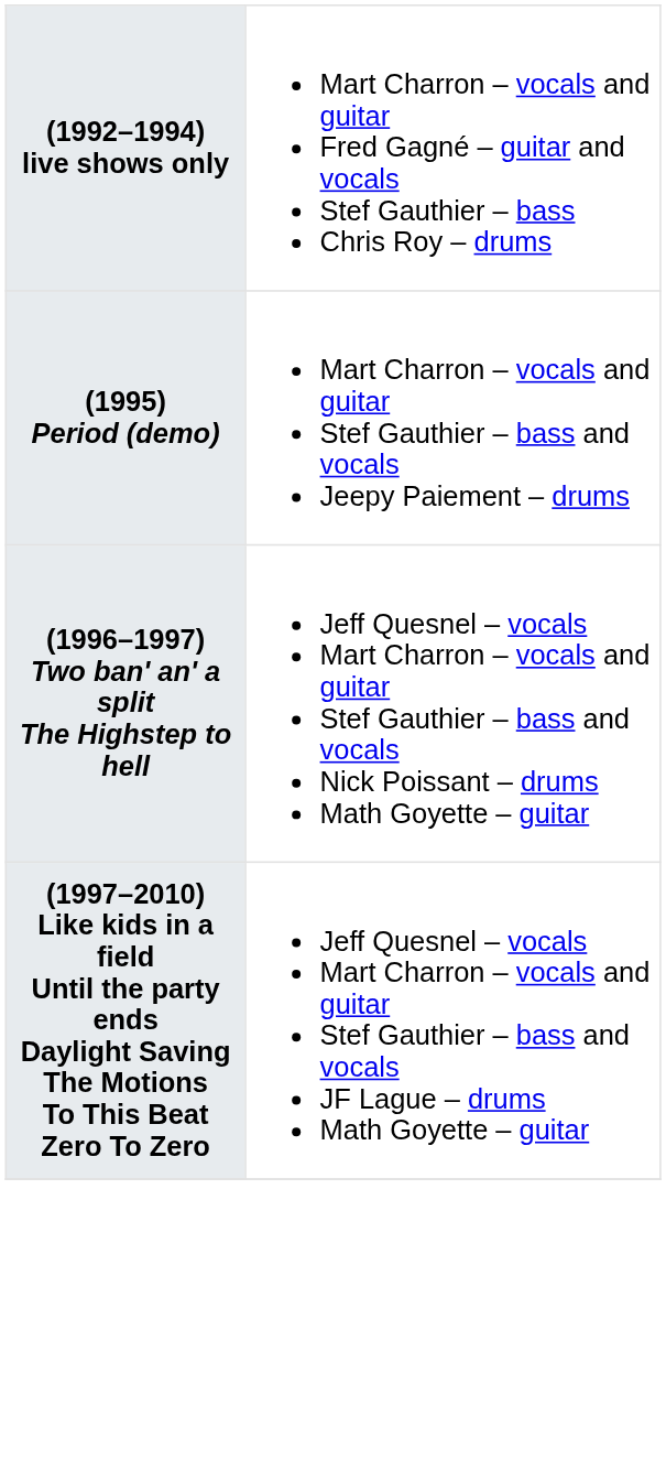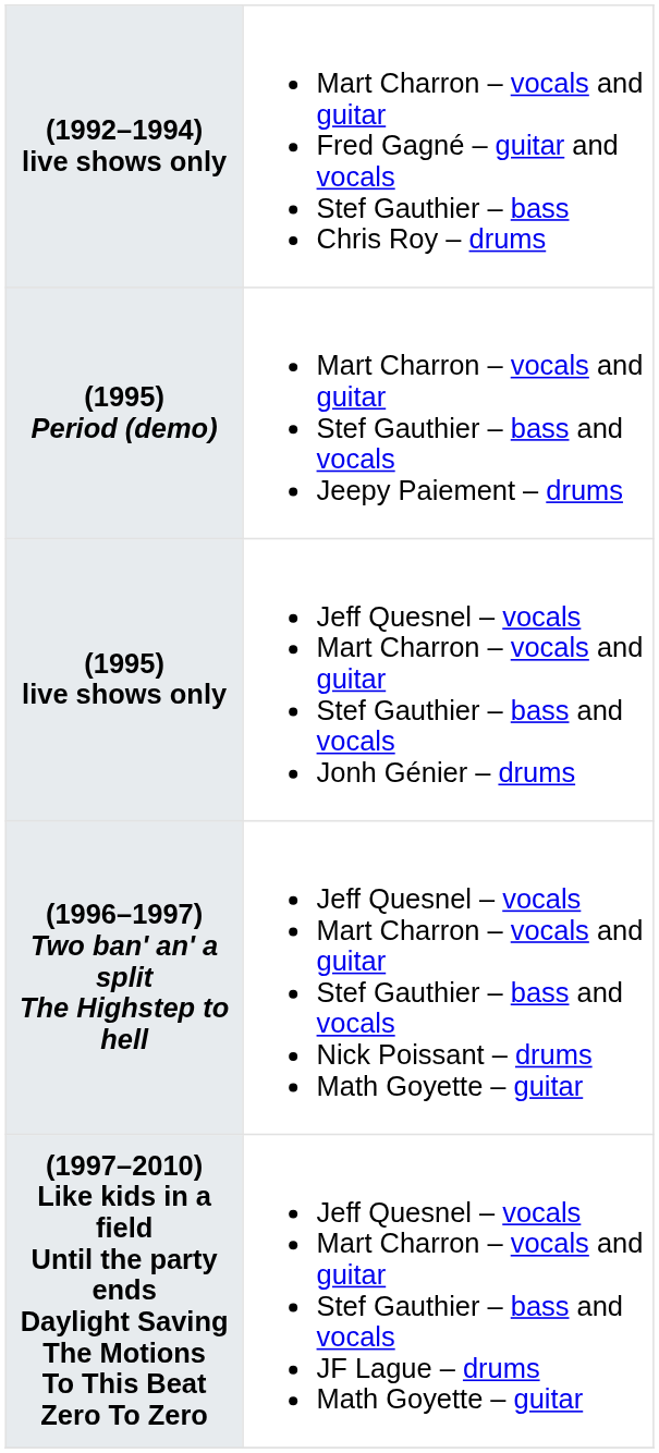 <table class="toccolours"  border=1 cellpadding=2 cellspacing=0 style="float: left; width: 375px; margin: 0 0 1em 1em; border-collapse: collapse; border: 1px solid #E2E2E2;">
 <tr>
 <th bgcolor="#E7EBEE">(1992–1994)<br>live shows only</th>
 <td><br><ul><li>Mart Charron – <a href='#'>vocals</a> and <a href='#'>guitar</a></li><li>Fred Gagné – <a href='#'>guitar</a> and <a href='#'>vocals</a></li><li>Stef Gauthier – <a href='#'>bass</a></li><li>Chris Roy – <a href='#'>drums</a></li></ul></td>
 </tr>
 <tr>
 <th bgcolor="#E7EBEE">(1995)<br><em>Period (demo)</em></th>
 <td><br><ul><li>Mart Charron – <a href='#'>vocals</a> and <a href='#'>guitar</a></li><li>Stef Gauthier – <a href='#'>bass</a> and <a href='#'>vocals</a></li><li>Jeepy Paiement – <a href='#'>drums</a></li></ul></td>
+</tr>
+<tr>
+<th bgcolor="#E7EBEE">(1995)<br>live shows only</th>
+<td><br><ul><li>Jeff Quesnel – <a href='#'>vocals</a></li><li>Mart Charron – <a href='#'>vocals</a> and <a href='#'>guitar</a></li><li>Stef Gauthier – <a href='#'>bass</a> and <a href='#'>vocals</a></li><li>Jonh Génier – <a href='#'>drums</a></li></ul></td>
 </tr>
 <tr>
 <th bgcolor="#E7EBEE">(1996–1997)<br><em>Two ban' an' a split</em><br><em>The Highstep to hell</em><br><em></th>
 <td><br><ul><li>Jeff Quesnel – <a href='#'>vocals</a></li><li>Mart Charron – <a href='#'>vocals</a> and <a href='#'>guitar</a></li><li>Stef Gauthier – <a href='#'>bass</a> and <a href='#'>vocals</a></li><li>Nick Poissant – <a href='#'>drums</a></li><li>Math Goyette – <a href='#'>guitar</a></li></ul></td>
 </tr>
 <tr>
 <th bgcolor="#E7EBEE">(1997–2010) <br></em>Like kids in a field<em><br></em>Until the party ends<em><br></em>Daylight Saving<em><br></em>The Motions<em><br></em>To This Beat<em><br></em>Zero To Zero<em></th>
 <td><br><ul><li>Jeff Quesnel – <a href='#'>vocals</a></li><li>Mart Charron – <a href='#'>vocals</a> and <a href='#'>guitar</a></li><li>Stef Gauthier – <a href='#'>bass</a> and <a href='#'>vocals</a></li><li>JF Lague – <a href='#'>drums</a></li><li>Math Goyette – <a href='#'>guitar</a></li></ul></td>
 </tr>
 <tr>
 </tr>
 </table>
